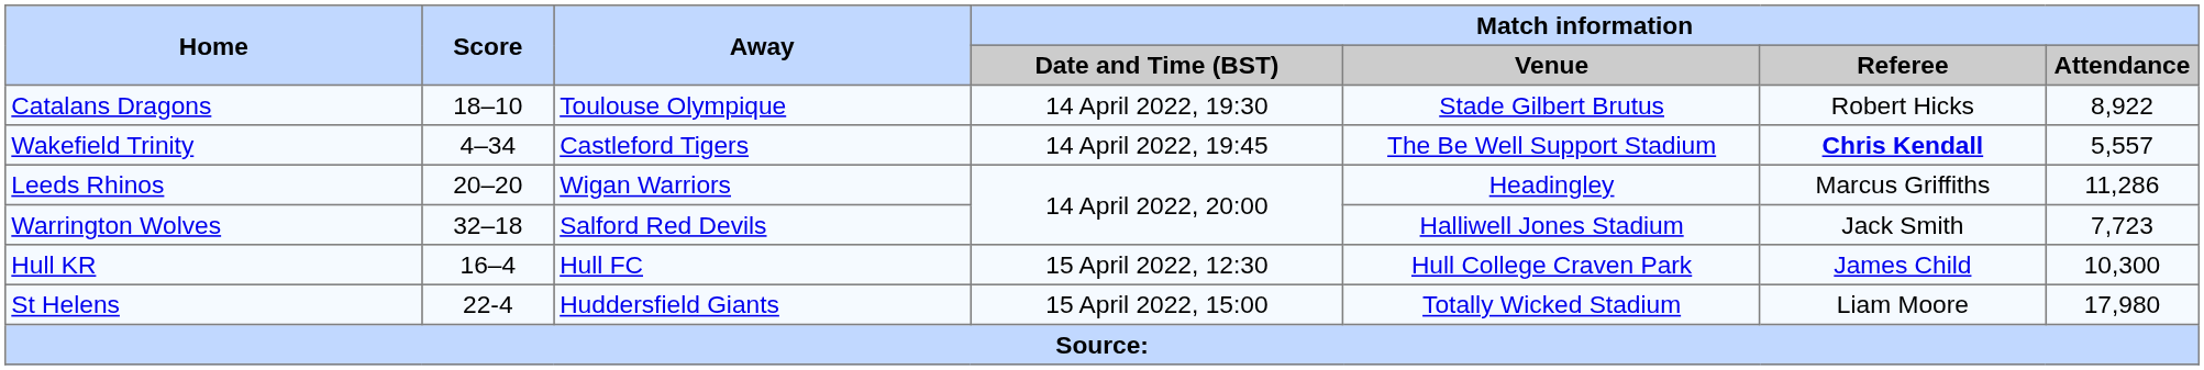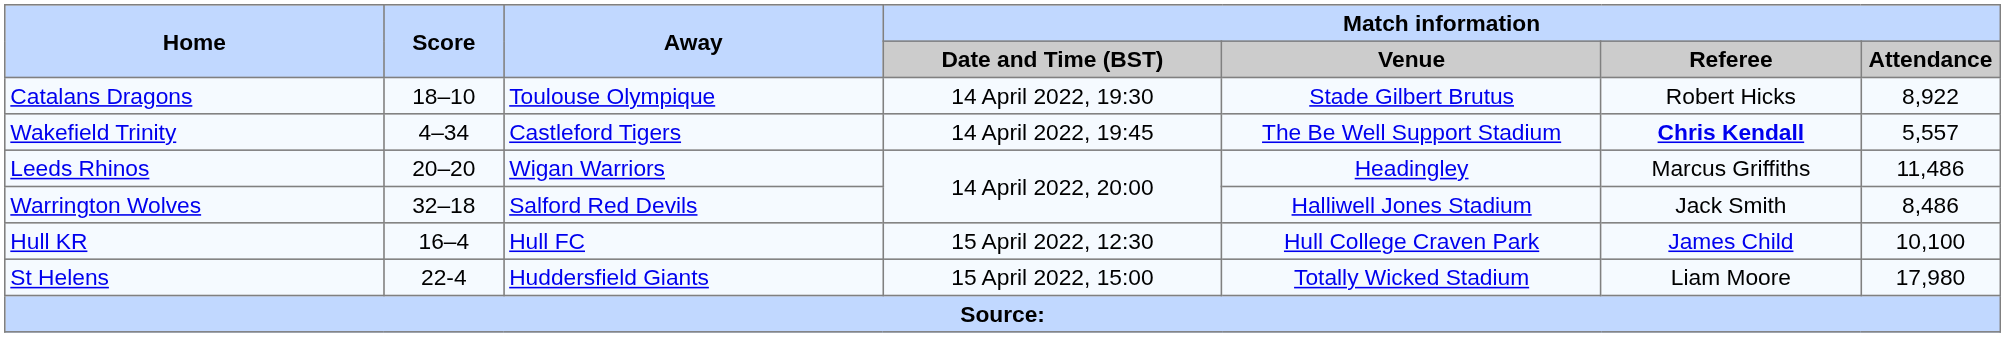 <table border=1 style="border-collapse:collapse; font-size:90%; text-align:center;" cellpadding=3 cellspacing=0 width=100%>
 <tr style="background:#C1D8ff;">
 <th scope="col" rowspan=2 width=19%>Home</th>
 <th scope="col" rowspan=2 width=6%>Score</th>
 <th scope="col" rowspan=2 width=19%>Away</th>
 <th colspan=4>Match information</th>
 </tr>
 <tr style="background:#CCCCCC;">
 <th scope="col" width=17%>Date and Time (BST)</th>
 <th scope="col" width=19%>Venue</th>
 <th scope="col" width=13%>Referee</th>
 <th scope="col" width=7%>Attendance</th>
 </tr>
 <tr style="background:#F5FAFF;">
 <td style="text-align:left;"> <a href='#'>Catalans Dragons</a></td>
 <td>18–10</td>
 <td style="text-align:left;"> <a href='#'>Toulouse Olympique</a></td>
 <td>14 April 2022, 19:30</td>
 <td><a href='#'>Stade Gilbert Brutus</a></td>
 <td>Robert Hicks</td>
 <td>8,922</td>
 </tr>
 <tr style="background:#F5FAFF;">
 <td style="text-align:left;"> <a href='#'>Wakefield Trinity</a></td>
 <td>4–34</td>
 <td style="text-align:left;"> <a href='#'>Castleford Tigers</a></td>
 <td>14 April 2022, 19:45</td>
 <td><a href='#'>The Be Well Support Stadium</a></td>
 <td><strong><a href='#'>Chris Kendall</a></strong></td>
 <td>5,557</td>
 </tr>
 <tr style="background:#F5FAFF;">
 <td style="text-align:left;"> <a href='#'>Leeds Rhinos</a></td>
 <td>20–20</td>
 <td style="text-align:left;"> <a href='#'>Wigan Warriors</a></td>
 <td rowspan=2>14 April 2022, 20:00</td>
 <td><a href='#'>Headingley</a></td>
 <td>Marcus Griffiths</td>
-<td>11,286</td>
+<td>11,486</td>
 </tr>
 <tr style="background:#F5FAFF;">
 <td style="text-align:left;"> <a href='#'>Warrington Wolves</a></td>
 <td>32–18</td>
 <td style="text-align:left;"> <a href='#'>Salford Red Devils</a></td>
 <td><a href='#'>Halliwell Jones Stadium</a></td>
 <td>Jack Smith</td>
-<td>7,723</td>
+<td>8,486</td>
 </tr>
 <tr style="background:#F5FAFF;">
 <td style="text-align:left;"> <a href='#'>Hull KR</a></td>
 <td>16–4</td>
 <td style="text-align:left;"> <a href='#'>Hull FC</a></td>
 <td>15 April 2022, 12:30</td>
 <td><a href='#'>Hull College Craven Park</a></td>
 <td><a href='#'>James Child</a></td>
-<td>10,300</td>
+<td>10,100</td>
 </tr>
 <tr style="background:#F5FAFF;">
 <td style="text-align:left;"> <a href='#'>St Helens</a></td>
 <td>22-4</td>
 <td style="text-align:left;"> <a href='#'>Huddersfield Giants</a></td>
 <td>15 April 2022, 15:00</td>
 <td><a href='#'>Totally Wicked Stadium</a></td>
 <td>Liam Moore</td>
 <td>17,980</td>
 </tr>
 <tr style="background:#c1d8ff;">
 <th colspan=7>Source:</th>
 </tr>
 </table>
